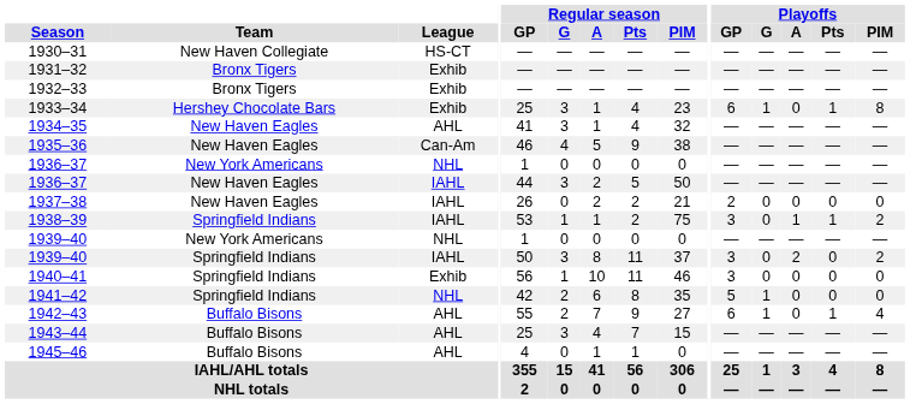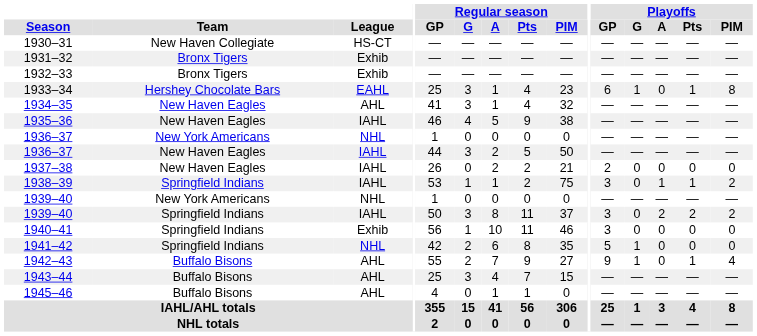 <table border="0" cellpadding="1" cellspacing="0" style="text-align:center; width:60em">
 <tr bgcolor="#e0e0e0">
 <th colspan="3" bgcolor="#ffffff"></th>
 <th rowspan="100" bgcolor="#ffffff"></th>
 <th colspan="5"><a href='#'>Regular season</a></th>
 <th rowspan="100" bgcolor="#ffffff"></th>
 <th colspan="5"><a href='#'>Playoffs</a></th>
 </tr>
 <tr bgcolor="#e0e0e0">
 <th><a href='#'>Season</a></th>
 <th>Team</th>
 <th>League</th>
 <th>GP</th>
 <th><a href='#'>G</a></th>
 <th><a href='#'>A</a></th>
 <th><a href='#'>Pts</a></th>
 <th><a href='#'>PIM</a></th>
 <th>GP</th>
 <th>G</th>
 <th>A</th>
 <th>Pts</th>
 <th>PIM</th>
 </tr>
 <tr>
 <td>1930–31</td>
 <td>New Haven Collegiate</td>
 <td>HS-CT</td>
 <td>—</td>
 <td>—</td>
 <td>—</td>
 <td>—</td>
 <td>—</td>
 <td>—</td>
 <td>—</td>
 <td>—</td>
 <td>—</td>
 <td>—</td>
 </tr>
 <tr bgcolor="#f0f0f0">
 <td>1931–32</td>
 <td><a href='#'>Bronx Tigers</a></td>
 <td>Exhib</td>
 <td>—</td>
 <td>—</td>
 <td>—</td>
 <td>—</td>
 <td>—</td>
 <td>—</td>
 <td>—</td>
 <td>—</td>
 <td>—</td>
 <td>—</td>
 </tr>
 <tr>
 <td>1932–33</td>
 <td>Bronx Tigers</td>
 <td>Exhib</td>
 <td>—</td>
 <td>—</td>
 <td>—</td>
 <td>—</td>
 <td>—</td>
 <td>—</td>
 <td>—</td>
 <td>—</td>
 <td>—</td>
 <td>—</td>
 </tr>
 <tr bgcolor="#f0f0f0">
 <td>1933–34</td>
 <td><a href='#'>Hershey Chocolate Bars</a></td>
-<td>Exhib</td>
+<td><a href='#'>EAHL</a></td>
 <td>25</td>
 <td>3</td>
 <td>1</td>
 <td>4</td>
 <td>23</td>
 <td>6</td>
 <td>1</td>
 <td>0</td>
 <td>1</td>
 <td>8</td>
 </tr>
 <tr>
 <td><a href='#'>1934–35</a></td>
 <td><a href='#'>New Haven Eagles</a></td>
 <td>AHL</td>
 <td>41</td>
 <td>3</td>
 <td>1</td>
 <td>4</td>
 <td>32</td>
 <td>—</td>
 <td>—</td>
 <td>—</td>
 <td>—</td>
 <td>—</td>
 </tr>
 <tr bgcolor="#f0f0f0">
 <td><a href='#'>1935–36</a></td>
 <td>New Haven Eagles</td>
-<td>Can-Am</td>
+<td>IAHL</td>
 <td>46</td>
 <td>4</td>
 <td>5</td>
 <td>9</td>
 <td>38</td>
 <td>—</td>
 <td>—</td>
 <td>—</td>
 <td>—</td>
 <td>—</td>
 </tr>
 <tr>
 <td><a href='#'>1936–37</a></td>
 <td><a href='#'>New York Americans</a></td>
 <td><a href='#'>NHL</a></td>
 <td>1</td>
 <td>0</td>
 <td>0</td>
 <td>0</td>
 <td>0</td>
 <td>—</td>
 <td>—</td>
 <td>—</td>
 <td>—</td>
 <td>—</td>
 </tr>
 <tr bgcolor="#f0f0f0">
 <td><a href='#'>1936–37</a></td>
 <td>New Haven Eagles</td>
 <td><a href='#'>IAHL</a></td>
 <td>44</td>
 <td>3</td>
 <td>2</td>
 <td>5</td>
 <td>50</td>
 <td>—</td>
 <td>—</td>
 <td>—</td>
 <td>—</td>
 <td>—</td>
 </tr>
 <tr>
 <td><a href='#'>1937–38</a></td>
 <td>New Haven Eagles</td>
 <td>IAHL</td>
 <td>26</td>
 <td>0</td>
 <td>2</td>
 <td>2</td>
 <td>21</td>
 <td>2</td>
 <td>0</td>
 <td>0</td>
 <td>0</td>
 <td>0</td>
 </tr>
 <tr bgcolor="#f0f0f0">
 <td><a href='#'>1938–39</a></td>
 <td><a href='#'>Springfield Indians</a></td>
 <td>IAHL</td>
 <td>53</td>
 <td>1</td>
 <td>1</td>
 <td>2</td>
 <td>75</td>
 <td>3</td>
 <td>0</td>
 <td>1</td>
 <td>1</td>
 <td>2</td>
 </tr>
 <tr>
 <td><a href='#'>1939–40</a></td>
 <td>New York Americans</td>
 <td>NHL</td>
 <td>1</td>
 <td>0</td>
 <td>0</td>
 <td>0</td>
 <td>0</td>
 <td>—</td>
 <td>—</td>
 <td>—</td>
 <td>—</td>
 <td>—</td>
 </tr>
 <tr bgcolor="#f0f0f0">
 <td><a href='#'>1939–40</a></td>
 <td>Springfield Indians</td>
 <td>IAHL</td>
 <td>50</td>
 <td>3</td>
 <td>8</td>
 <td>11</td>
 <td>37</td>
 <td>3</td>
 <td>0</td>
 <td>2</td>
-<td>0</td>
+<td>2</td>
 <td>2</td>
 </tr>
 <tr>
 <td><a href='#'>1940–41</a></td>
 <td>Springfield Indians</td>
 <td>Exhib</td>
 <td>56</td>
 <td>1</td>
 <td>10</td>
 <td>11</td>
 <td>46</td>
 <td>3</td>
 <td>0</td>
 <td>0</td>
 <td>0</td>
 <td>0</td>
 </tr>
 <tr bgcolor="#f0f0f0">
 <td><a href='#'>1941–42</a></td>
 <td>Springfield Indians</td>
 <td><a href='#'>NHL</a></td>
 <td>42</td>
 <td>2</td>
 <td>6</td>
 <td>8</td>
 <td>35</td>
 <td>5</td>
 <td>1</td>
 <td>0</td>
 <td>0</td>
 <td>0</td>
 </tr>
 <tr>
 <td><a href='#'>1942–43</a></td>
 <td><a href='#'>Buffalo Bisons</a></td>
 <td>AHL</td>
 <td>55</td>
 <td>2</td>
 <td>7</td>
 <td>9</td>
 <td>27</td>
-<td>6</td>
+<td>9</td>
 <td>1</td>
 <td>0</td>
 <td>1</td>
 <td>4</td>
 </tr>
 <tr bgcolor="#f0f0f0">
 <td><a href='#'>1943–44</a></td>
 <td>Buffalo Bisons</td>
 <td>AHL</td>
 <td>25</td>
 <td>3</td>
 <td>4</td>
 <td>7</td>
 <td>15</td>
 <td>—</td>
 <td>—</td>
 <td>—</td>
 <td>—</td>
 <td>—</td>
 </tr>
 <tr>
 <td><a href='#'>1945–46</a></td>
 <td>Buffalo Bisons</td>
 <td>AHL</td>
 <td>4</td>
 <td>0</td>
 <td>1</td>
 <td>1</td>
 <td>0</td>
 <td>—</td>
 <td>—</td>
 <td>—</td>
 <td>—</td>
 <td>—</td>
 </tr>
 <tr bgcolor="#e0e0e0">
 <th colspan="3">IAHL/AHL totals</th>
 <th>355</th>
 <th>15</th>
 <th>41</th>
 <th>56</th>
 <th>306</th>
 <th>25</th>
 <th>1</th>
 <th>3</th>
 <th>4</th>
 <th>8</th>
 </tr>
 <tr bgcolor="#e0e0e0">
 <th colspan="3">NHL totals</th>
 <th>2</th>
 <th>0</th>
 <th>0</th>
 <th>0</th>
 <th>0</th>
 <th>—</th>
 <th>—</th>
 <th>—</th>
 <th>—</th>
 <th>—</th>
 </tr>
 </table>
